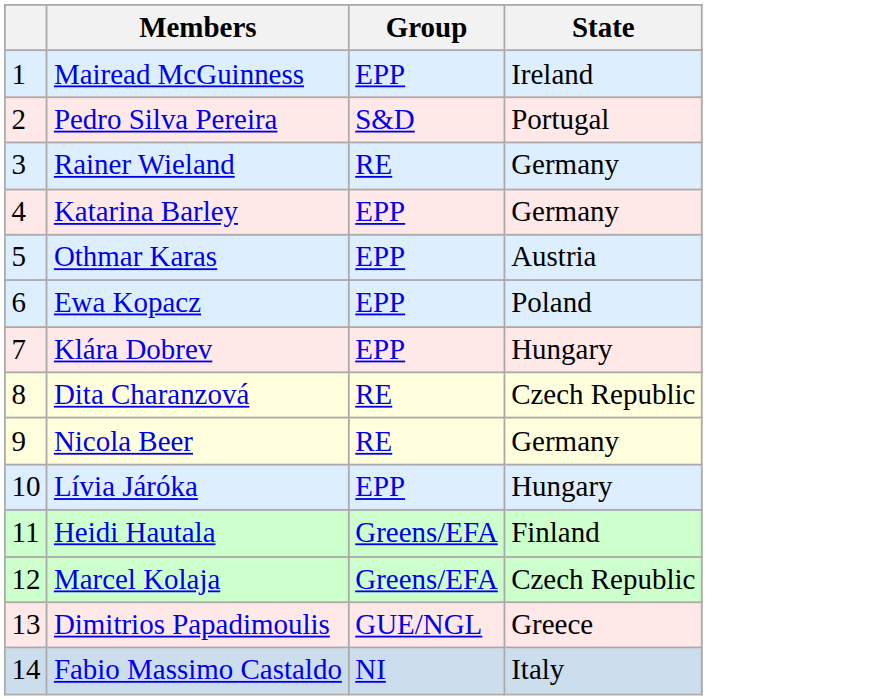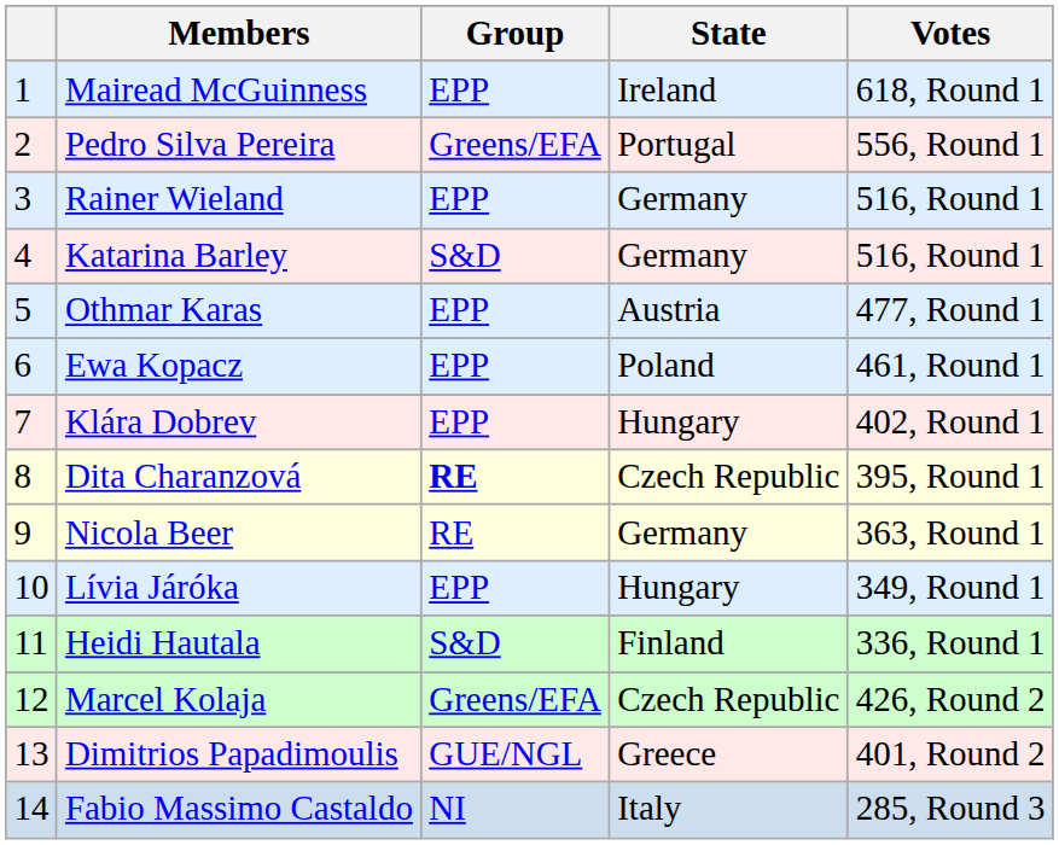 <table class="wikitable sortable">
 <tr>
 <th class="unsortable"></th>
 <th>Members</th>
 <th>Group</th>
 <th>State</th>
+<th>Votes</th>
 </tr>
 <tr --- bgcolor=#DDEEFF>
 <td>1</td>
 <td><a href='#'>Mairead McGuinness</a></td>
 <td><a href='#'>EPP</a></td>
 <td> Ireland</td>
+<td>618, Round 1</td>
 </tr>
 <tr --- bgcolor=#FFE8E8>
 <td>2</td>
 <td><a href='#'>Pedro Silva Pereira</a></td>
-<td><a href='#'>S&D</a></td>
+<td><a href='#'>Greens/EFA</a></td>
 <td> Portugal</td>
+<td>556, Round 1</td>
 </tr>
 <tr --- bgcolor=#DDEEFF>
 <td>3</td>
 <td><a href='#'>Rainer Wieland</a></td>
-<td><a href='#'>RE</a></td>
+<td><a href='#'>EPP</a></td>
 <td> Germany</td>
+<td>516, Round 1</td>
 </tr>
 <tr --- bgcolor=#FFE8E8>
 <td>4</td>
 <td><a href='#'>Katarina Barley</a></td>
-<td><a href='#'>EPP</a></td>
+<td><a href='#'>S&D</a></td>
 <td> Germany</td>
+<td>516, Round 1</td>
 </tr>
 <tr --- bgcolor=#DDEEFF>
 <td>5</td>
 <td><a href='#'>Othmar Karas</a></td>
 <td><a href='#'>EPP</a></td>
 <td> Austria</td>
+<td>477, Round 1</td>
 </tr>
 <tr --- bgcolor=#DDEEFF>
 <td>6</td>
 <td><a href='#'>Ewa Kopacz</a></td>
 <td><a href='#'>EPP</a></td>
 <td> Poland</td>
+<td>461, Round 1</td>
 </tr>
 <tr --- bgcolor=#FFE8E8>
 <td>7</td>
 <td><a href='#'>Klára Dobrev</a></td>
 <td><a href='#'>EPP</a></td>
 <td> Hungary</td>
+<td>402, Round 1</td>
 </tr>
 <tr --- bgcolor=#FFFFDD>
 <td>8</td>
 <td><a href='#'>Dita Charanzová</a></td>
-<td><a href='#'>RE</a></td>
+<td><strong><a href='#'>RE</a></strong></td>
 <td> Czech Republic</td>
+<td>395, Round 1</td>
 </tr>
 <tr --- bgcolor=#FFFFDD>
 <td>9</td>
 <td><a href='#'>Nicola Beer</a></td>
 <td><a href='#'>RE</a></td>
 <td> Germany</td>
+<td>363, Round 1</td>
 </tr>
 <tr --- bgcolor=#DDEEFF>
 <td>10</td>
 <td><a href='#'>Lívia Járóka</a></td>
 <td><a href='#'>EPP</a></td>
 <td> Hungary</td>
+<td>349, Round 1</td>
 </tr>
 <tr --- bgcolor=#CCFFCC>
 <td>11</td>
 <td><a href='#'>Heidi Hautala</a></td>
-<td><a href='#'>Greens/EFA</a></td>
+<td><a href='#'>S&D</a></td>
 <td> Finland</td>
+<td>336, Round 1</td>
 </tr>
 <tr --- bgcolor=#CCFFCC>
 <td>12</td>
 <td><a href='#'>Marcel Kolaja</a></td>
 <td><a href='#'>Greens/EFA</a></td>
 <td> Czech Republic</td>
+<td>426, Round 2</td>
 </tr>
 <tr --- bgcolor=#FFE8E8>
 <td>13</td>
 <td><a href='#'>Dimitrios Papadimoulis</a></td>
 <td><a href='#'>GUE/NGL</a></td>
 <td> Greece</td>
+<td>401, Round 2</td>
 </tr>
 <tr --- bgcolor=#CCDDEE>
 <td>14</td>
 <td><a href='#'>Fabio Massimo Castaldo</a></td>
 <td><a href='#'>NI</a></td>
 <td> Italy</td>
+<td>285, Round 3</td>
 </tr>
 </table>
